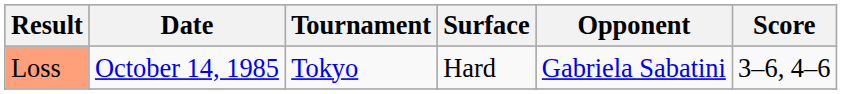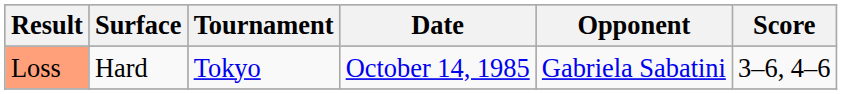 <table class="sortable wikitable">
 <tr>
 <th>Result</th>
+<th>Surface</th>
+<th>Tournament</th>
 <th>Date</th>
-<th>Tournament</th>
-<th>Surface</th>
 <th>Opponent</th>
 <th class="unsortable">Score</th>
 </tr>
 <tr>
 <td style="background:#ffa07a;">Loss</td>
+<td>Hard</td>
+<td><a href='#'>Tokyo</a></td>
 <td><a href='#'>October 14, 1985</a></td>
-<td><a href='#'>Tokyo</a></td>
-<td>Hard</td>
 <td> <a href='#'>Gabriela Sabatini</a></td>
 <td>3–6, 4–6</td>
 </tr>
 </table>
